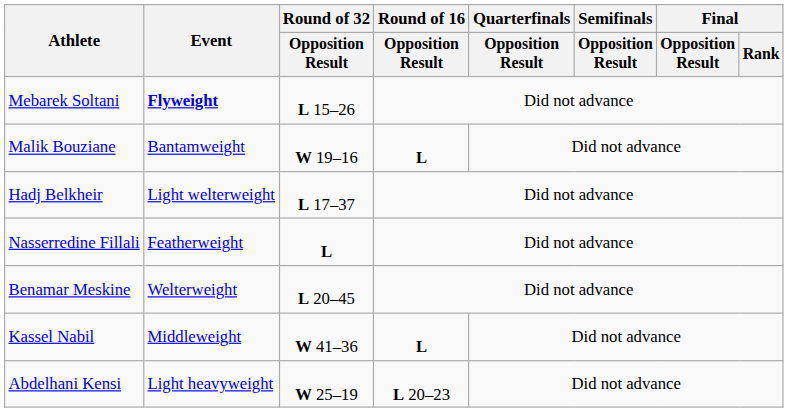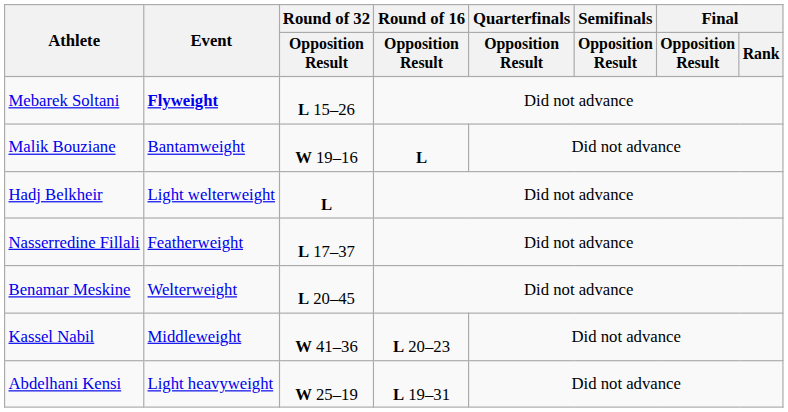 <table class="wikitable" style="font-size:90%">
 <tr>
 <th rowspan="2">Athlete</th>
 <th rowspan="2">Event</th>
 <th>Round of 32</th>
 <th>Round of 16</th>
 <th>Quarterfinals</th>
 <th>Semifinals</th>
 <th colspan=2>Final</th>
 </tr>
 <tr style="font-size:95%">
 <th>Opposition<br>Result</th>
 <th>Opposition<br>Result</th>
 <th>Opposition<br>Result</th>
 <th>Opposition<br>Result</th>
 <th>Opposition<br>Result</th>
 <th>Rank</th>
 </tr>
 <tr align=center>
 <td align=left><a href='#'>Mebarek Soltani</a></td>
 <td align=left><strong><a href='#'>Flyweight</a></strong></td>
 <td><br><strong>L</strong> 15–26</td>
 <td colspan=5>Did not advance</td>
 </tr>
 <tr align=center>
 <td align=left><a href='#'>Malik Bouziane</a></td>
 <td align=left><a href='#'>Bantamweight</a></td>
 <td><br><strong>W</strong> 19–16</td>
 <td><br><strong>L</strong> </td>
 <td colspan=5>Did not advance</td>
 </tr>
 <tr align=center>
 <td align=left><a href='#'>Hadj Belkheir</a></td>
 <td align=left><a href='#'>Light welterweight</a></td>
-<td><br><strong>L</strong> 17–37</td>
+<td><br><strong>L</strong> </td>
 <td colspan=5>Did not advance</td>
 </tr>
 <tr align=center>
 <td align=left><a href='#'>Nasserredine Fillali</a></td>
 <td align=left><a href='#'>Featherweight</a></td>
-<td><br><strong>L</strong> </td>
+<td><br><strong>L</strong> 17–37</td>
 <td colspan=5>Did not advance</td>
 </tr>
 <tr align=center>
 <td align=left><a href='#'>Benamar Meskine</a></td>
 <td align=left><a href='#'>Welterweight</a></td>
 <td><br><strong>L</strong> 20–45</td>
 <td colspan=5>Did not advance</td>
 </tr>
 <tr align=center>
 <td align=left><a href='#'>Kassel Nabil</a></td>
 <td align=left><a href='#'>Middleweight</a></td>
 <td><br><strong>W</strong> 41–36</td>
-<td><br><strong>L</strong> </td>
+<td><br><strong>L</strong> 20–23</td>
 <td colspan=5>Did not advance</td>
 </tr>
 <tr align=center>
 <td align=left><a href='#'>Abdelhani Kensi</a></td>
 <td align=left><a href='#'>Light heavyweight</a></td>
 <td><br><strong>W</strong> 25–19</td>
-<td><br><strong>L</strong> 20–23</td>
+<td><br><strong>L</strong> 19–31</td>
 <td colspan=5>Did not advance</td>
 </tr>
 </table>
